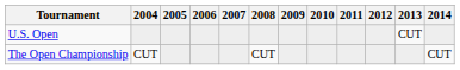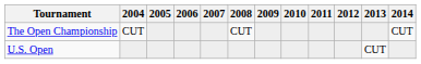 <table class="wikitable" style="font-size:95%;text-align:center;">
 <tr>
 <th>Tournament</th>
 <th>2004</th>
 <th>2005</th>
 <th>2006</th>
 <th>2007</th>
 <th>2008</th>
 <th>2009</th>
 <th>2010</th>
 <th>2011</th>
 <th>2012</th>
 <th>2013</th>
 <th>2014</th>
 </tr>
 <tr>
+<td align=left><a href='#'>The Open Championship</a></td>
+<td>CUT</td>
+<td style="background:#eeeeee;"></td>
+<td style="background:#eeeeee;"></td>
+<td style="background:#eeeeee;"></td>
+<td>CUT</td>
+<td style="background:#eeeeee;"></td>
+<td style="background:#eeeeee;"></td>
+<td style="background:#eeeeee;"></td>
+<td style="background:#eeeeee;"></td>
+<td style="background:#eeeeee;"></td>
+<td>CUT</td>
+</tr>
+<tr>
 <td align=left><a href='#'>U.S. Open</a></td>
 <td style="background:#eeeeee;"></td>
 <td style="background:#eeeeee;"></td>
 <td style="background:#eeeeee;"></td>
 <td style="background:#eeeeee;"></td>
 <td style="background:#eeeeee;"></td>
 <td style="background:#eeeeee;"></td>
 <td style="background:#eeeeee;"></td>
 <td style="background:#eeeeee;"></td>
 <td style="background:#eeeeee;"></td>
 <td>CUT</td>
 <td style="background:#eeeeee;"></td>
 </tr>
-<tr>
-<td align=left><a href='#'>The Open Championship</a></td>
-<td>CUT</td>
-<td style="background:#eeeeee;"></td>
-<td style="background:#eeeeee;"></td>
-<td style="background:#eeeeee;"></td>
-<td>CUT</td>
-<td style="background:#eeeeee;"></td>
-<td style="background:#eeeeee;"></td>
-<td style="background:#eeeeee;"></td>
-<td style="background:#eeeeee;"></td>
-<td style="background:#eeeeee;"></td>
-<td>CUT</td>
-</tr>
 </table>
